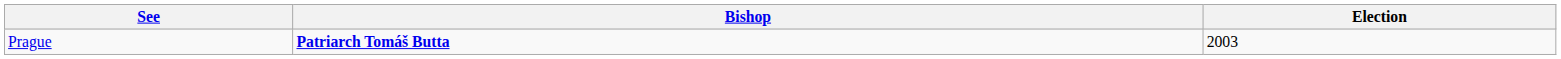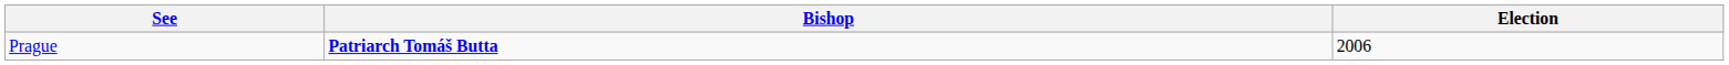 <table class="wikitable sortable" width="100%">
 <tr bgcolor="#cccccc">
 <th><a href='#'>See</a></th>
 <th><a href='#'>Bishop</a></th>
 <th>Election</th>
 </tr>
 <tr>
 <td><a href='#'>Prague</a></td>
 <td><strong><a href='#'>Patriarch Tomáš Butta</a></strong></td>
-<td>2003</td>
+<td>2006</td>
 </tr>
 </table>
